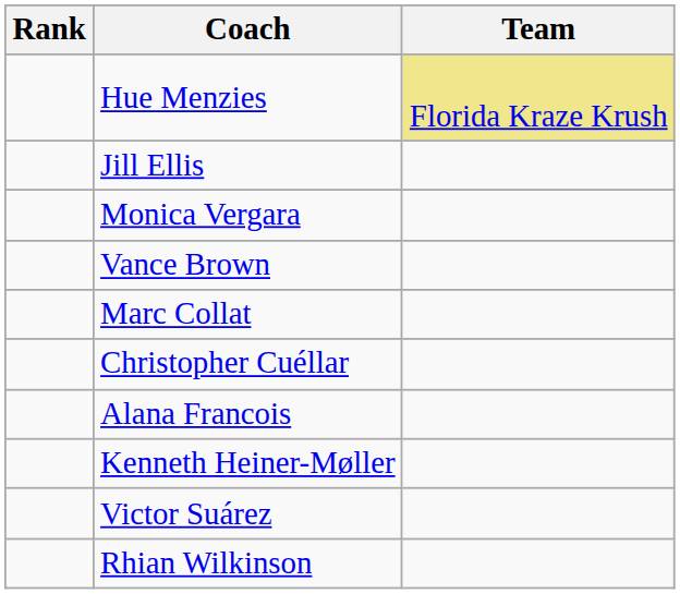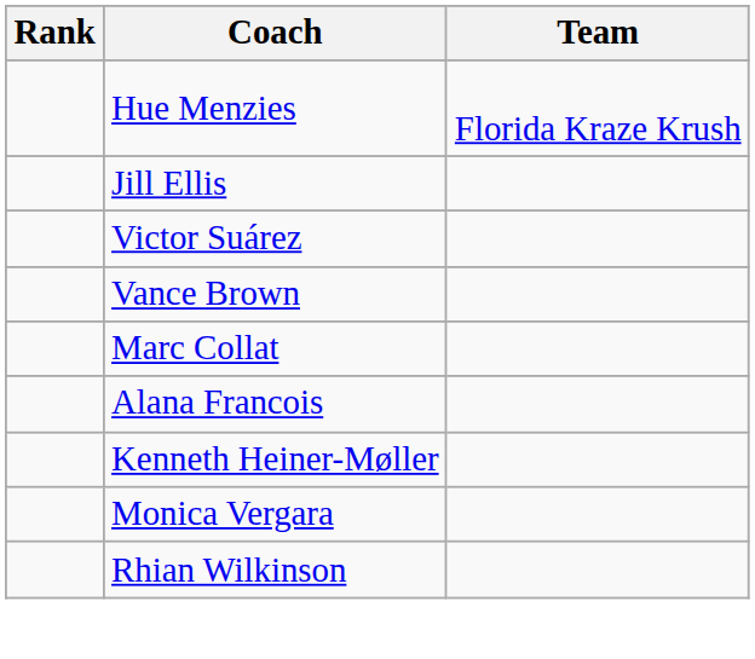 <table class="wikitable">
 <tr>
 <th>Rank</th>
 <th>Coach</th>
 <th>Team</th>
 </tr>
 <tr>
 <td></td>
 <td> <a href='#'>Hue Menzies</a></td>
-<td style="background: khaki;"><br> <a href='#'>Florida Kraze Krush</a></td>
+<td><br> <a href='#'>Florida Kraze Krush</a></td>
 </tr>
 <tr>
 <td></td>
 <td> <a href='#'>Jill Ellis</a></td>
 <td></td>
 </tr>
 <tr>
 <td></td>
-<td> <a href='#'>Monica Vergara</a></td>
+<td> <a href='#'>Victor Suárez</a></td>
 <td></td>
 </tr>
 <tr>
 <td></td>
 <td> <a href='#'>Vance Brown</a></td>
 <td></td>
 </tr>
 <tr>
 <td></td>
 <td> <a href='#'>Marc Collat</a></td>
 <td></td>
 </tr>
 <tr>
 <td></td>
-<td> <a href='#'>Christopher Cuéllar</a></td>
-<td></td>
-</tr>
-<tr>
-<td></td>
 <td> <a href='#'>Alana Francois</a></td>
 <td></td>
 </tr>
 <tr>
 <td></td>
 <td> <a href='#'>Kenneth Heiner-Møller</a></td>
 <td></td>
 </tr>
 <tr>
 <td></td>
-<td> <a href='#'>Victor Suárez</a></td>
+<td> <a href='#'>Monica Vergara</a></td>
 <td></td>
 </tr>
 <tr>
 <td></td>
 <td> <a href='#'>Rhian Wilkinson</a></td>
 <td></td>
 </tr>
 </table>
